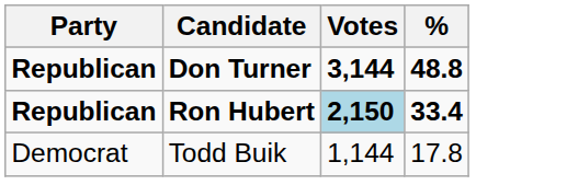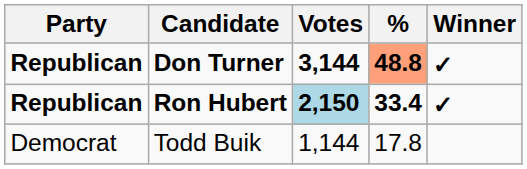 <table class="wikitable sortable">
 <tr>
 <th>Party</th>
 <th>Candidate</th>
 <th>Votes</th>
 <th>%</th>
+<th>Winner</th>
 </tr>
 <tr>
 <td><strong>Republican</strong></td>
 <td><strong>Don Turner</strong></td>
 <td><strong>3,144</strong></td>
-<td><strong>48.8</strong></td>
+<td style="background: lightsalmon;"><strong>48.8</strong></td>
+<td><strong>✓</strong></td>
 </tr>
 <tr>
 <td><strong>Republican</strong></td>
 <td><strong>Ron Hubert</strong></td>
 <td style="background: lightblue;"><strong>2,150</strong></td>
 <td><strong>33.4</strong></td>
+<td><strong>✓</strong></td>
 </tr>
 <tr>
 <td>Democrat</td>
 <td>Todd Buik</td>
 <td>1,144</td>
 <td>17.8</td>
+<td></td>
 </tr>
 </table>
